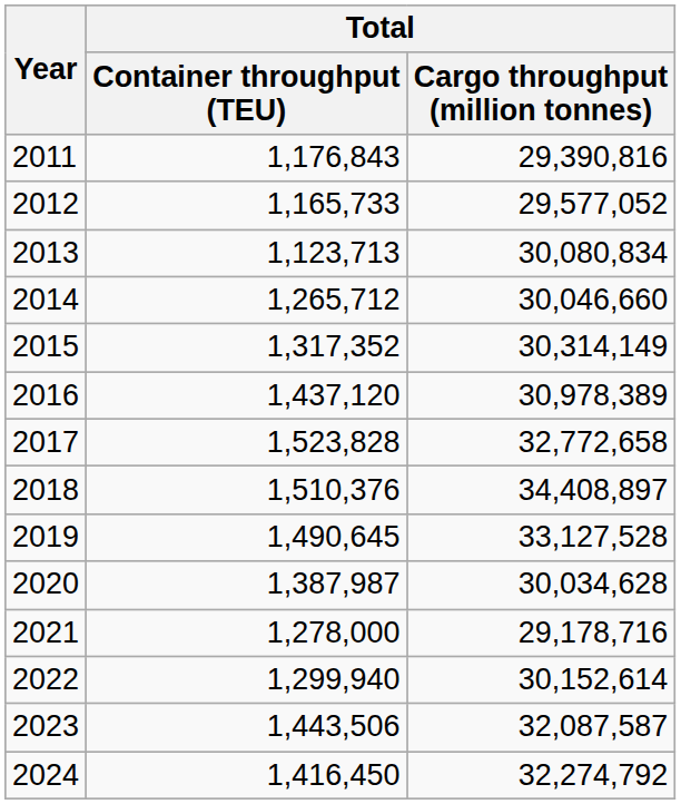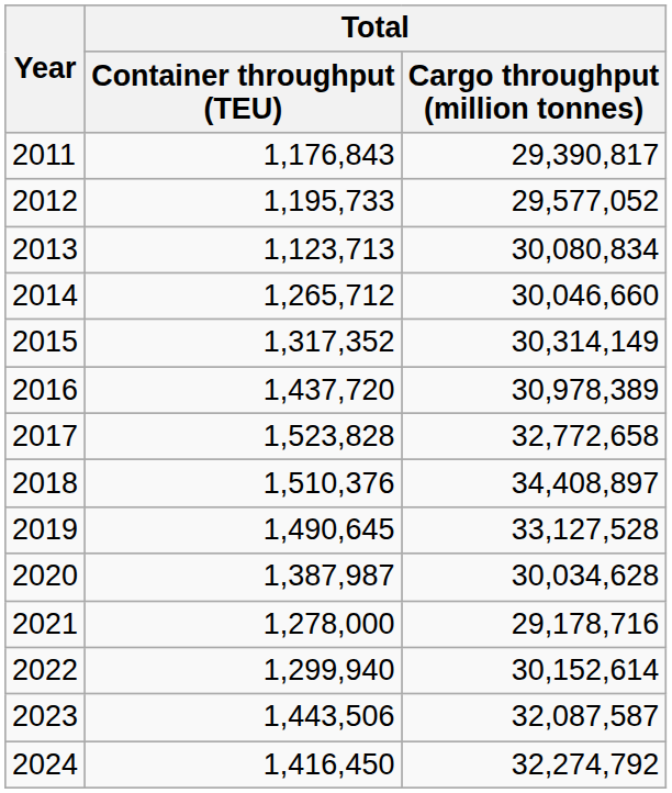 <table class="wikitable sortable mw-collapsible">
 <tr>
 <th rowspan="2">Year</th>
 <th colspan="2">Total</th>
 </tr>
 <tr>
 <th>Container throughput<br>(TEU)</th>
 <th>Cargo throughput<br>(million tonnes)</th>
 </tr>
 <tr>
 <td>2011</td>
 <td align="right">1,176,843</td>
-<td align="right">29,390,816</td>
+<td align="right">29,390,817</td>
 </tr>
 <tr>
 <td>2012</td>
-<td align="right">1,165,733</td>
+<td align="right">1,195,733</td>
 <td align="right">29,577,052</td>
 </tr>
 <tr>
 <td>2013</td>
 <td align="right">1,123,713</td>
 <td align="right">30,080,834</td>
 </tr>
 <tr>
 <td>2014</td>
 <td align="right">1,265,712</td>
 <td align="right">30,046,660</td>
 </tr>
 <tr>
 <td>2015</td>
 <td align="right">1,317,352</td>
 <td align="right">30,314,149</td>
 </tr>
 <tr>
 <td>2016</td>
-<td align="right">1,437,120</td>
+<td align="right">1,437,720</td>
 <td align="right">30,978,389</td>
 </tr>
 <tr>
 <td>2017</td>
 <td align="right">1,523,828</td>
 <td align="right">32,772,658</td>
 </tr>
 <tr>
 <td>2018</td>
 <td align="right">1,510,376</td>
 <td align="right">34,408,897</td>
 </tr>
 <tr>
 <td>2019</td>
 <td align="right">1,490,645</td>
 <td align="right">33,127,528</td>
 </tr>
 <tr>
 <td>2020</td>
 <td align="right">1,387,987</td>
 <td align="right">30,034,628</td>
 </tr>
 <tr>
 <td>2021</td>
 <td align="right">1,278,000</td>
 <td align="right">29,178,716</td>
 </tr>
 <tr>
 <td>2022</td>
 <td align="right">1,299,940</td>
 <td align="right">30,152,614</td>
 </tr>
 <tr>
 <td>2023</td>
 <td align="right">1,443,506</td>
 <td align="right">32,087,587</td>
 </tr>
 <tr>
 <td>2024</td>
 <td align="right">1,416,450</td>
 <td align="right">32,274,792</td>
 </tr>
 </table>
